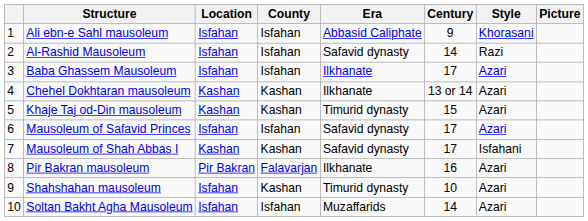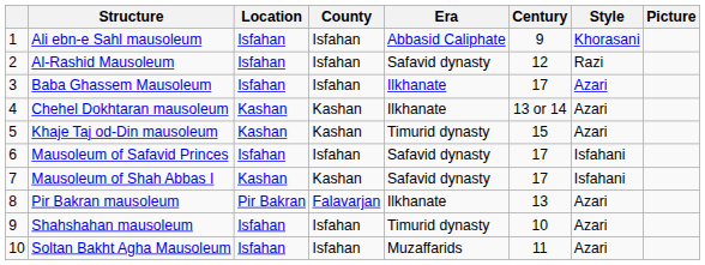 <table class="sortable wikitable">
 <tr>
 <th></th>
 <th>Structure</th>
 <th>Location</th>
 <th>County</th>
 <th>Era</th>
 <th>Century</th>
 <th>Style</th>
 <th>Picture</th>
 </tr>
 <tr>
 <td>1</td>
 <td><a href='#'>Ali ebn-e Sahl mausoleum</a></td>
 <td><a href='#'>Isfahan</a></td>
 <td>Isfahan</td>
 <td><a href='#'>Abbasid Caliphate</a></td>
 <td align="center">9</td>
 <td><a href='#'>Khorasani</a></td>
 <td></td>
 </tr>
 <tr>
 <td>2</td>
 <td><a href='#'>Al-Rashid Mausoleum</a></td>
 <td><a href='#'>Isfahan</a></td>
 <td>Isfahan</td>
 <td>Safavid dynasty</td>
-<td align="center">14</td>
+<td align="center">12</td>
 <td>Razi</td>
 <td></td>
 </tr>
 <tr>
 <td>3</td>
 <td><a href='#'>Baba Ghassem Mausoleum</a></td>
 <td><a href='#'>Isfahan</a></td>
 <td>Isfahan</td>
 <td><a href='#'>Ilkhanate</a></td>
 <td align="center">17</td>
 <td><a href='#'>Azari</a></td>
 <td></td>
 </tr>
 <tr>
 <td>4</td>
 <td><a href='#'>Chehel Dokhtaran mausoleum</a></td>
 <td><a href='#'>Kashan</a></td>
 <td>Kashan</td>
 <td>Ilkhanate</td>
 <td align="center">13 or 14</td>
 <td>Azari</td>
 <td></td>
 </tr>
 <tr>
 <td>5</td>
 <td><a href='#'>Khaje Taj od-Din mausoleum</a></td>
 <td><a href='#'>Kashan</a></td>
 <td>Kashan</td>
 <td>Timurid dynasty</td>
 <td align="center">15</td>
 <td>Azari</td>
 <td></td>
 </tr>
 <tr>
 <td>6</td>
 <td><a href='#'>Mausoleum of Safavid Princes</a></td>
 <td><a href='#'>Isfahan</a></td>
 <td>Isfahan</td>
 <td>Safavid dynasty</td>
 <td align="center">17</td>
-<td><a href='#'>Azari</a></td>
+<td>Isfahani</td>
 <td></td>
 </tr>
 <tr>
 <td>7</td>
 <td><a href='#'>Mausoleum of Shah Abbas I</a></td>
 <td><a href='#'>Kashan</a></td>
 <td>Kashan</td>
 <td>Safavid dynasty</td>
 <td align="center">17</td>
 <td>Isfahani</td>
 <td></td>
 </tr>
 <tr>
 <td>8</td>
 <td><a href='#'>Pir Bakran mausoleum</a></td>
 <td><a href='#'>Pir Bakran</a></td>
 <td><a href='#'>Falavarjan</a></td>
 <td>Ilkhanate</td>
-<td align="center">16</td>
+<td align="center">13</td>
 <td>Azari</td>
 <td></td>
 </tr>
 <tr>
 <td>9</td>
 <td><a href='#'>Shahshahan mausoleum</a></td>
 <td><a href='#'>Isfahan</a></td>
-<td>Kashan</td>
+<td>Isfahan</td>
 <td>Timurid dynasty</td>
 <td align="center">10</td>
 <td>Azari</td>
 <td></td>
 </tr>
 <tr>
 <td>10</td>
 <td><a href='#'>Soltan Bakht Agha Mausoleum</a></td>
 <td><a href='#'>Isfahan</a></td>
 <td>Isfahan</td>
 <td>Muzaffarids</td>
-<td align="center">14</td>
+<td align="center">11</td>
 <td>Azari</td>
 <td></td>
 </tr>
 </table>
